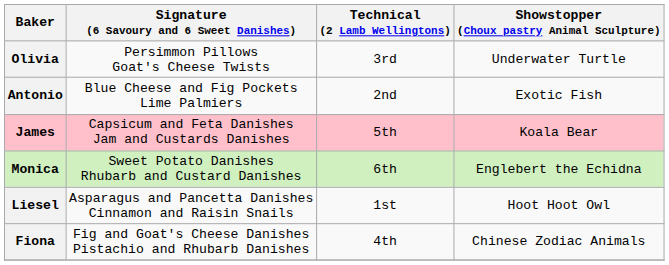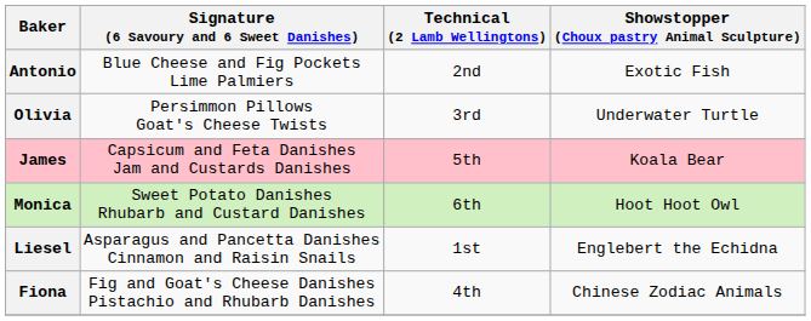 <table class="wikitable sortable" style="text-align:center">
 <tr>
 <th>Baker</th>
 <th class="unsortable">Signature<br><small>(6 Savoury and 6 Sweet <a href='#'>Danishes</a>)</small></th>
 <th>Technical<br><small>(2 <a href='#'>Lamb Wellingtons</a>)</small></th>
 <th class="unsortable">Showstopper<br><small>(<a href='#'>Choux pastry</a> Animal Sculpture)</small></th>
 </tr>
 <tr>
+<th>Antonio</th>
+<td>Blue Cheese and Fig Pockets<br>Lime Palmiers</td>
+<td>2nd</td>
+<td>Exotic Fish</td>
+</tr>
+<tr>
 <th>Olivia</th>
 <td>Persimmon Pillows<br>Goat's Cheese Twists</td>
 <td>3rd</td>
 <td>Underwater Turtle</td>
-</tr>
-<tr>
-<th>Antonio</th>
-<td>Blue Cheese and Fig Pockets<br>Lime Palmiers</td>
-<td>2nd</td>
-<td>Exotic Fish</td>
 </tr>
 <tr style="background:Pink;">
 <th style="background:Pink;">James</th>
 <td>Capsicum and Feta Danishes<br>Jam and Custards Danishes</td>
 <td>5th</td>
 <td>Koala Bear</td>
 </tr>
 <tr style="background:#d0f0c0;">
 <th style="background:#d0f0c0;">Monica</th>
 <td>Sweet Potato Danishes<br>Rhubarb and Custard Danishes</td>
 <td>6th</td>
-<td>Englebert the Echidna</td>
+<td>Hoot Hoot Owl</td>
 </tr>
 <tr>
 <th>Liesel</th>
 <td>Asparagus and Pancetta Danishes<br>Cinnamon and Raisin Snails</td>
 <td>1st</td>
-<td>Hoot Hoot Owl</td>
+<td>Englebert the Echidna</td>
 </tr>
 <tr>
 <th>Fiona</th>
 <td>Fig and Goat's Cheese Danishes<br>Pistachio and Rhubarb Danishes</td>
 <td>4th</td>
 <td>Chinese Zodiac Animals</td>
 </tr>
 <tr>
 </tr>
 </table>
